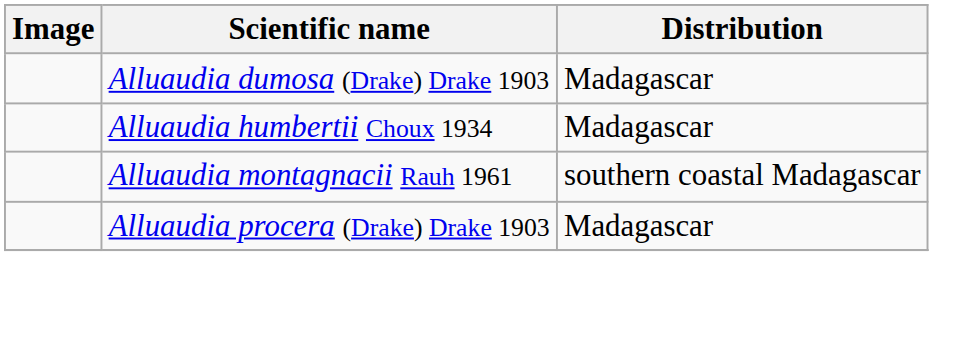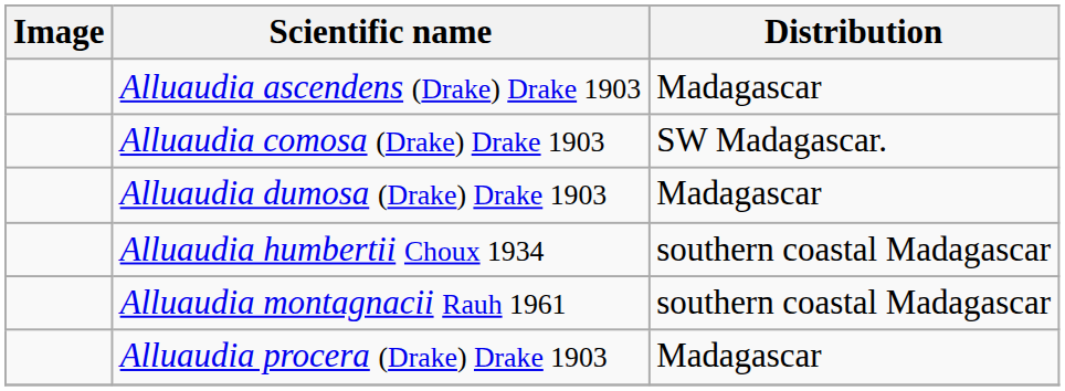 <table class="wikitable">
 <tr>
 <th>Image</th>
 <th>Scientific name</th>
 <th>Distribution</th>
+</tr>
+<tr>
+<td></td>
+<td><em><a href='#'>Alluaudia ascendens</a></em> <small>(<a href='#'>Drake</a>) <a href='#'>Drake</a> 1903</small></td>
+<td>Madagascar</td>
+</tr>
+<tr>
+<td></td>
+<td><em><a href='#'>Alluaudia comosa</a></em> <small>(<a href='#'>Drake</a>) <a href='#'>Drake</a> 1903</small></td>
+<td>SW Madagascar.</td>
 </tr>
 <tr>
 <td></td>
 <td><em><a href='#'>Alluaudia dumosa</a></em> <small>(<a href='#'>Drake</a>) <a href='#'>Drake</a> 1903</small></td>
 <td>Madagascar</td>
 </tr>
 <tr>
 <td></td>
 <td><em><a href='#'>Alluaudia humbertii</a></em> <small><a href='#'>Choux</a> 1934</small></td>
-<td>Madagascar</td>
+<td>southern coastal Madagascar</td>
 </tr>
 <tr>
 <td></td>
 <td><em><a href='#'>Alluaudia montagnacii</a></em> <small><a href='#'>Rauh</a> 1961</small></td>
 <td>southern coastal Madagascar</td>
 </tr>
 <tr>
 <td></td>
 <td><em><a href='#'>Alluaudia procera</a></em> <small>(<a href='#'>Drake</a>) <a href='#'>Drake</a> 1903</small></td>
 <td>Madagascar</td>
 </tr>
 <tr>
 </tr>
 </table>
